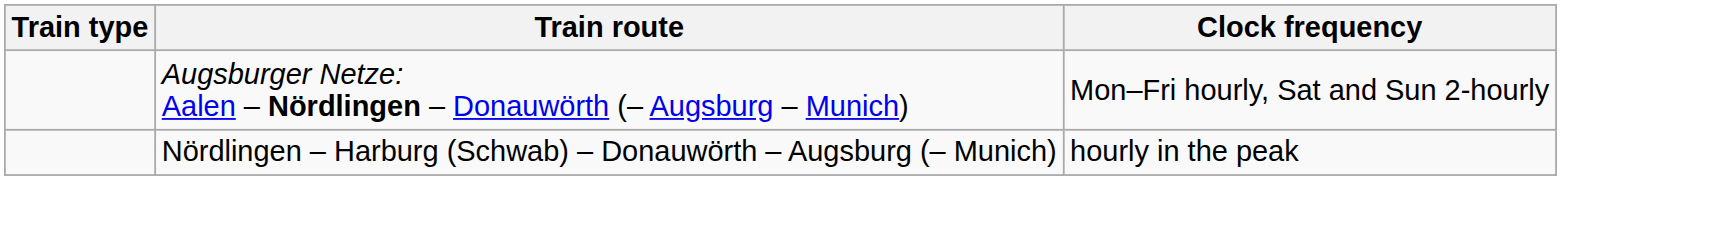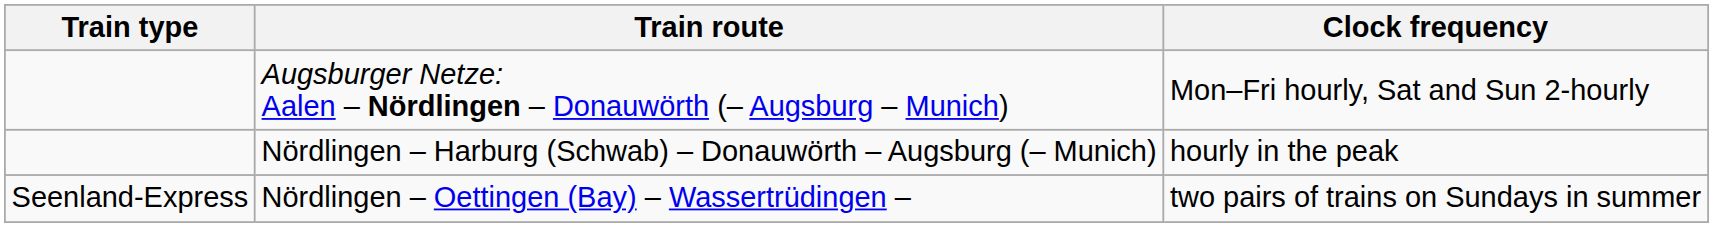 <table class="wikitable">
 <tr>
 <th>Train type</th>
 <th>Train route</th>
 <th>Clock frequency</th>
 </tr>
 <tr>
 <td align="center"><br></td>
 <td><em>Augsburger Netze:</em><br><a href='#'>Aalen</a> – <strong> Nördlingen</strong> – <a href='#'>Donauwörth</a> (– <a href='#'>Augsburg</a> – <a href='#'>Munich</a>)</td>
 <td>Mon–Fri hourly, Sat and Sun 2-hourly</td>
 </tr>
 <tr>
 <td align="center"></td>
 <td>Nördlingen – Harburg (Schwab) – Donauwörth – Augsburg (– Munich)</td>
 <td>hourly in the peak</td>
 </tr>
+<tr>
+<td align="center">Seenland-Express</td>
+<td>Nördlingen – <a href='#'>Oettingen (Bay)</a> – <a href='#'>Wassertrüdingen</a> – </td>
+<td>two pairs of trains on Sundays in summer</td>
+</tr>
 </table>
